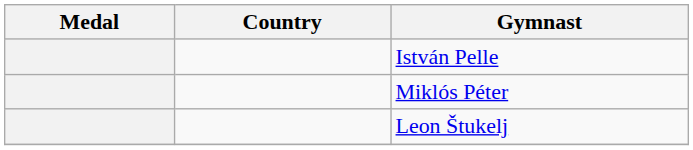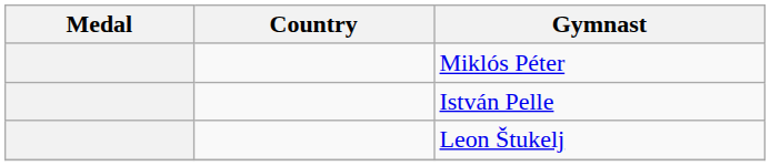 <table class="wikitable" width=500>
 <tr bgcolor="#efefef">
 <th>Medal</th>
 <th>Country</th>
 <th>Gymnast</th>
 </tr>
 <tr>
 <th></th>
 <td></td>
-<td><a href='#'>István Pelle</a></td>
+<td><a href='#'>Miklós Péter</a></td>
 </tr>
 <tr>
 <th></th>
 <td></td>
-<td><a href='#'>Miklós Péter</a></td>
+<td><a href='#'>István Pelle</a></td>
 </tr>
 <tr>
 <th></th>
 <td></td>
 <td><a href='#'>Leon Štukelj</a></td>
 </tr>
 <tr>
 </tr>
 </table>
